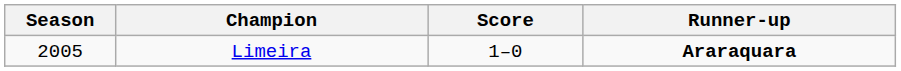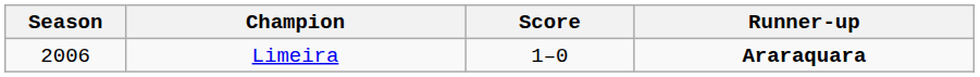 <table class="wikitable" style="text-align: center;">
 <tr>
 <th width=5%>Season</th>
 <th width=20%>Champion</th>
 <th width=10%>Score</th>
 <th width=20%>Runner-up</th>
 </tr>
 <tr>
-<td>2005</td>
+<td>2006</td>
 <td> <a href='#'>Limeira</a></td>
 <td>1–0</td>
 <td><strong> Araraquara</strong></td>
 </tr>
 </table>
